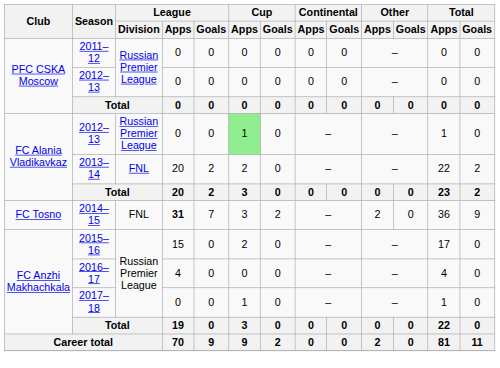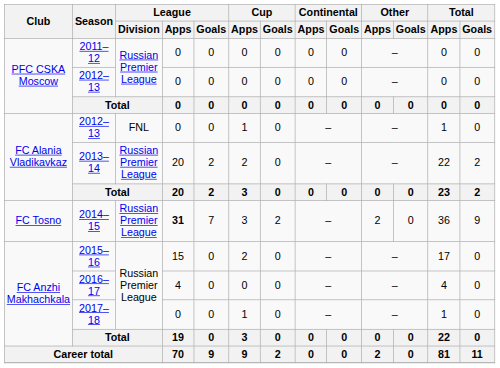 <table class="wikitable" style="text-align: center;">
 <tr>
 <th rowspan=2>Club</th>
 <th rowspan=2>Season</th>
 <th colspan=3>League</th>
 <th colspan=2>Cup</th>
 <th colspan=2>Continental</th>
 <th colspan=2>Other</th>
 <th colspan=2>Total</th>
 </tr>
 <tr>
 <th>Division</th>
 <th>Apps</th>
 <th>Goals</th>
 <th>Apps</th>
 <th>Goals</th>
 <th>Apps</th>
 <th>Goals</th>
 <th>Apps</th>
 <th>Goals</th>
 <th>Apps</th>
 <th>Goals</th>
 </tr>
 <tr>
 <td rowspan=3><a href='#'>PFC CSKA Moscow</a></td>
 <td><a href='#'>2011–12</a></td>
 <td rowspan=2><a href='#'>Russian Premier League</a></td>
 <td>0</td>
 <td>0</td>
 <td>0</td>
 <td>0</td>
 <td>0</td>
 <td>0</td>
 <td colspan=2>–</td>
 <td>0</td>
 <td>0</td>
 </tr>
 <tr>
 <td><a href='#'>2012–13</a></td>
 <td>0</td>
 <td>0</td>
 <td>0</td>
 <td>0</td>
 <td>0</td>
 <td>0</td>
 <td colspan=2>–</td>
 <td>0</td>
 <td>0</td>
 </tr>
 <tr>
 <th colspan=2>Total</th>
 <th>0</th>
 <th>0</th>
 <th>0</th>
 <th>0</th>
 <th>0</th>
 <th>0</th>
 <th>0</th>
 <th>0</th>
 <th>0</th>
 <th>0</th>
 </tr>
 <tr>
 <td rowspan=3><a href='#'>FC Alania Vladikavkaz</a></td>
 <td><a href='#'>2012–13</a></td>
-<td><a href='#'>Russian Premier League</a></td>
+<td>FNL</td>
 <td>0</td>
 <td>0</td>
-<td style="background: lightgreen;">1</td>
+<td>1</td>
 <td>0</td>
 <td colspan=2>–</td>
 <td colspan=2>–</td>
 <td>1</td>
 <td>0</td>
 </tr>
 <tr>
 <td><a href='#'>2013–14</a></td>
-<td><a href='#'>FNL</a></td>
+<td><a href='#'>Russian Premier League</a></td>
 <td>20</td>
 <td>2</td>
 <td>2</td>
 <td>0</td>
 <td colspan=2>–</td>
 <td colspan=2>–</td>
 <td>22</td>
 <td>2</td>
 </tr>
 <tr>
 <th colspan=2>Total</th>
 <th>20</th>
 <th>2</th>
 <th>3</th>
 <th>0</th>
 <th>0</th>
 <th>0</th>
 <th>0</th>
 <th>0</th>
 <th>23</th>
 <th>2</th>
 </tr>
 <tr>
 <td><a href='#'>FC Tosno</a></td>
 <td><a href='#'>2014–15</a></td>
-<td>FNL</td>
+<td><a href='#'>Russian Premier League</a></td>
 <td><strong>31</strong></td>
 <td>7</td>
 <td>3</td>
 <td>2</td>
 <td colspan=2>–</td>
 <td>2</td>
 <td>0</td>
 <td>36</td>
 <td>9</td>
 </tr>
 <tr>
 <td rowspan=4><a href='#'>FC Anzhi Makhachkala</a></td>
 <td><a href='#'>2015–16</a></td>
 <td rowspan=3>Russian Premier League</td>
 <td>15</td>
 <td>0</td>
 <td>2</td>
 <td>0</td>
 <td colspan=2>–</td>
 <td colspan=2>–</td>
 <td>17</td>
 <td>0</td>
 </tr>
 <tr>
 <td><a href='#'>2016–17</a></td>
 <td>4</td>
 <td>0</td>
 <td>0</td>
 <td>0</td>
 <td colspan=2>–</td>
 <td colspan=2>–</td>
 <td>4</td>
 <td>0</td>
 </tr>
 <tr>
 <td><a href='#'>2017–18</a></td>
 <td>0</td>
 <td>0</td>
 <td>1</td>
 <td>0</td>
 <td colspan=2>–</td>
 <td colspan=2>–</td>
 <td>1</td>
 <td>0</td>
 </tr>
 <tr>
 <th colspan=2>Total</th>
 <th>19</th>
 <th>0</th>
 <th>3</th>
 <th>0</th>
 <th>0</th>
 <th>0</th>
 <th>0</th>
 <th>0</th>
 <th>22</th>
 <th>0</th>
 </tr>
 <tr>
 <th colspan=3>Career total</th>
 <th>70</th>
 <th>9</th>
 <th>9</th>
 <th>2</th>
 <th>0</th>
 <th>0</th>
 <th>2</th>
 <th>0</th>
 <th>81</th>
 <th>11</th>
 </tr>
 <tr>
 </tr>
 </table>
